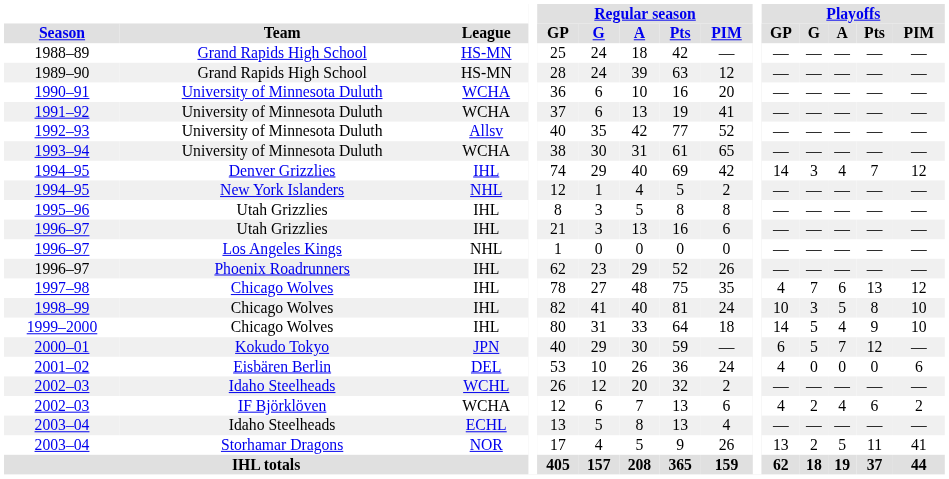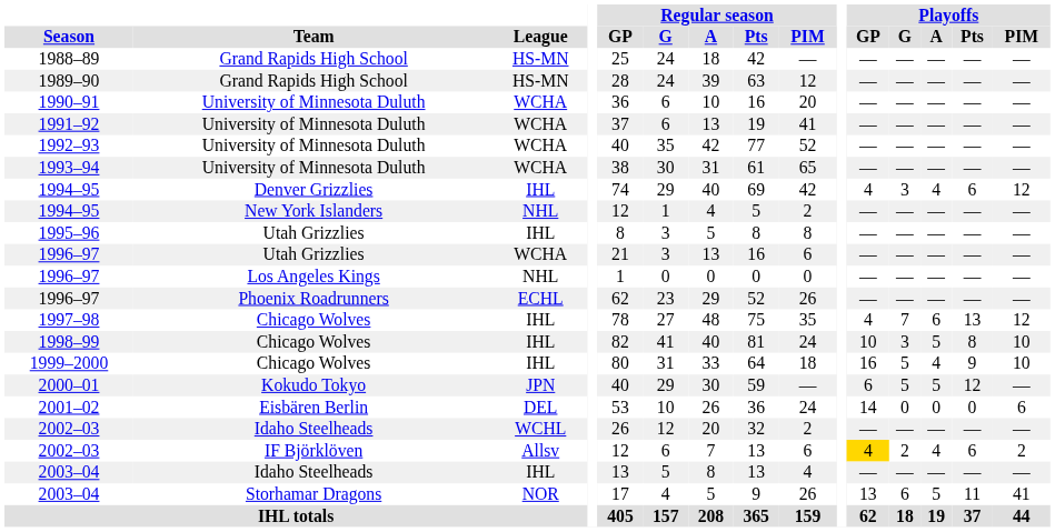 <table border="0" cellpadding="1" cellspacing="0" style="text-align:center; width:60em">
 <tr bgcolor="#e0e0e0">
 <th colspan="3" bgcolor="#ffffff"> </th>
 <th rowspan="99" bgcolor="#ffffff"> </th>
 <th colspan="5"><a href='#'>Regular season</a></th>
 <th rowspan="99" bgcolor="#ffffff"> </th>
 <th colspan="5"><a href='#'>Playoffs</a></th>
 </tr>
 <tr bgcolor="#e0e0e0">
 <th><a href='#'>Season</a></th>
 <th>Team</th>
 <th>League</th>
 <th>GP</th>
 <th><a href='#'>G</a></th>
 <th><a href='#'>A</a></th>
 <th><a href='#'>Pts</a></th>
 <th><a href='#'>PIM</a></th>
 <th>GP</th>
 <th>G</th>
 <th>A</th>
 <th>Pts</th>
 <th>PIM</th>
 </tr>
 <tr>
 <td>1988–89</td>
 <td><a href='#'>Grand Rapids High School</a></td>
 <td><a href='#'>HS-MN</a></td>
 <td>25</td>
 <td>24</td>
 <td>18</td>
 <td>42</td>
 <td>—</td>
 <td>—</td>
 <td>—</td>
 <td>—</td>
 <td>—</td>
 <td>—</td>
 </tr>
 <tr bgcolor="#f0f0f0">
 <td>1989–90</td>
 <td>Grand Rapids High School</td>
 <td>HS-MN</td>
 <td>28</td>
 <td>24</td>
 <td>39</td>
 <td>63</td>
 <td>12</td>
 <td>—</td>
 <td>—</td>
 <td>—</td>
 <td>—</td>
 <td>—</td>
 </tr>
 <tr>
 <td><a href='#'>1990–91</a></td>
 <td><a href='#'>University of Minnesota Duluth</a></td>
 <td><a href='#'>WCHA</a></td>
 <td>36</td>
 <td>6</td>
 <td>10</td>
 <td>16</td>
 <td>20</td>
 <td>—</td>
 <td>—</td>
 <td>—</td>
 <td>—</td>
 <td>—</td>
 </tr>
 <tr bgcolor="#f0f0f0">
 <td><a href='#'>1991–92</a></td>
 <td>University of Minnesota Duluth</td>
 <td>WCHA</td>
 <td>37</td>
 <td>6</td>
 <td>13</td>
 <td>19</td>
 <td>41</td>
 <td>—</td>
 <td>—</td>
 <td>—</td>
 <td>—</td>
 <td>—</td>
 </tr>
 <tr>
 <td><a href='#'>1992–93</a></td>
 <td>University of Minnesota Duluth</td>
-<td><a href='#'>Allsv</a></td>
+<td>WCHA</td>
 <td>40</td>
 <td>35</td>
 <td>42</td>
 <td>77</td>
 <td>52</td>
 <td>—</td>
 <td>—</td>
 <td>—</td>
 <td>—</td>
 <td>—</td>
 </tr>
 <tr bgcolor="#f0f0f0">
 <td><a href='#'>1993–94</a></td>
 <td>University of Minnesota Duluth</td>
 <td>WCHA</td>
 <td>38</td>
 <td>30</td>
 <td>31</td>
 <td>61</td>
 <td>65</td>
 <td>—</td>
 <td>—</td>
 <td>—</td>
 <td>—</td>
 <td>—</td>
 </tr>
 <tr>
 <td><a href='#'>1994–95</a></td>
 <td><a href='#'>Denver Grizzlies</a></td>
 <td><a href='#'>IHL</a></td>
 <td>74</td>
 <td>29</td>
 <td>40</td>
 <td>69</td>
 <td>42</td>
-<td>14</td>
+<td>4</td>
 <td>3</td>
 <td>4</td>
-<td>7</td>
+<td>6</td>
 <td>12</td>
 </tr>
 <tr bgcolor="#f0f0f0">
 <td><a href='#'>1994–95</a></td>
 <td><a href='#'>New York Islanders</a></td>
 <td><a href='#'>NHL</a></td>
 <td>12</td>
 <td>1</td>
 <td>4</td>
 <td>5</td>
 <td>2</td>
 <td>—</td>
 <td>—</td>
 <td>—</td>
 <td>—</td>
 <td>—</td>
 </tr>
 <tr>
 <td><a href='#'>1995–96</a></td>
 <td>Utah Grizzlies</td>
 <td>IHL</td>
 <td>8</td>
 <td>3</td>
 <td>5</td>
 <td>8</td>
 <td>8</td>
 <td>—</td>
 <td>—</td>
 <td>—</td>
 <td>—</td>
 <td>—</td>
 </tr>
 <tr bgcolor="#f0f0f0">
 <td><a href='#'>1996–97</a></td>
 <td>Utah Grizzlies</td>
-<td>IHL</td>
+<td>WCHA</td>
 <td>21</td>
 <td>3</td>
 <td>13</td>
 <td>16</td>
 <td>6</td>
 <td>—</td>
 <td>—</td>
 <td>—</td>
 <td>—</td>
 <td>—</td>
 </tr>
 <tr>
 <td><a href='#'>1996–97</a></td>
 <td><a href='#'>Los Angeles Kings</a></td>
 <td>NHL</td>
 <td>1</td>
 <td>0</td>
 <td>0</td>
 <td>0</td>
 <td>0</td>
 <td>—</td>
 <td>—</td>
 <td>—</td>
 <td>—</td>
 <td>—</td>
 </tr>
 <tr bgcolor="#f0f0f0">
 <td>1996–97</td>
 <td><a href='#'>Phoenix Roadrunners</a></td>
-<td>IHL</td>
+<td><a href='#'>ECHL</a></td>
 <td>62</td>
 <td>23</td>
 <td>29</td>
 <td>52</td>
 <td>26</td>
 <td>—</td>
 <td>—</td>
 <td>—</td>
 <td>—</td>
 <td>—</td>
 </tr>
 <tr>
 <td><a href='#'>1997–98</a></td>
 <td><a href='#'>Chicago Wolves</a></td>
 <td>IHL</td>
 <td>78</td>
 <td>27</td>
 <td>48</td>
 <td>75</td>
 <td>35</td>
 <td>4</td>
 <td>7</td>
 <td>6</td>
 <td>13</td>
 <td>12</td>
 </tr>
 <tr bgcolor="#f0f0f0">
 <td><a href='#'>1998–99</a></td>
 <td>Chicago Wolves</td>
 <td>IHL</td>
 <td>82</td>
 <td>41</td>
 <td>40</td>
 <td>81</td>
 <td>24</td>
 <td>10</td>
 <td>3</td>
 <td>5</td>
 <td>8</td>
 <td>10</td>
 </tr>
 <tr>
 <td><a href='#'>1999–2000</a></td>
 <td>Chicago Wolves</td>
 <td>IHL</td>
 <td>80</td>
 <td>31</td>
 <td>33</td>
 <td>64</td>
 <td>18</td>
-<td>14</td>
+<td>16</td>
 <td>5</td>
 <td>4</td>
 <td>9</td>
 <td>10</td>
 </tr>
 <tr bgcolor="#f0f0f0">
 <td><a href='#'>2000–01</a></td>
 <td><a href='#'>Kokudo Tokyo</a></td>
 <td><a href='#'>JPN</a></td>
 <td>40</td>
 <td>29</td>
 <td>30</td>
 <td>59</td>
 <td>—</td>
 <td>6</td>
 <td>5</td>
-<td>7</td>
+<td>5</td>
 <td>12</td>
 <td>—</td>
 </tr>
 <tr>
 <td><a href='#'>2001–02</a></td>
 <td><a href='#'>Eisbären Berlin</a></td>
 <td><a href='#'>DEL</a></td>
 <td>53</td>
 <td>10</td>
 <td>26</td>
 <td>36</td>
 <td>24</td>
-<td>4</td>
+<td>14</td>
 <td>0</td>
 <td>0</td>
 <td>0</td>
 <td>6</td>
 </tr>
 <tr bgcolor="#f0f0f0">
 <td><a href='#'>2002–03</a></td>
 <td><a href='#'>Idaho Steelheads</a></td>
 <td><a href='#'>WCHL</a></td>
 <td>26</td>
 <td>12</td>
 <td>20</td>
 <td>32</td>
 <td>2</td>
 <td>—</td>
 <td>—</td>
 <td>—</td>
 <td>—</td>
 <td>—</td>
 </tr>
 <tr>
 <td><a href='#'>2002–03</a></td>
 <td><a href='#'>IF Björklöven</a></td>
-<td>WCHA</td>
+<td><a href='#'>Allsv</a></td>
 <td>12</td>
 <td>6</td>
 <td>7</td>
 <td>13</td>
 <td>6</td>
-<td>4</td>
+<td style="background: gold;">4</td>
 <td>2</td>
 <td>4</td>
 <td>6</td>
 <td>2</td>
 </tr>
 <tr bgcolor="#f0f0f0">
 <td><a href='#'>2003–04</a></td>
 <td>Idaho Steelheads</td>
-<td><a href='#'>ECHL</a></td>
+<td>IHL</td>
 <td>13</td>
 <td>5</td>
 <td>8</td>
 <td>13</td>
 <td>4</td>
 <td>—</td>
 <td>—</td>
 <td>—</td>
 <td>—</td>
 <td>—</td>
 </tr>
 <tr>
 <td><a href='#'>2003–04</a></td>
 <td><a href='#'>Storhamar Dragons</a></td>
 <td><a href='#'>NOR</a></td>
 <td>17</td>
 <td>4</td>
 <td>5</td>
 <td>9</td>
 <td>26</td>
 <td>13</td>
-<td>2</td>
+<td>6</td>
 <td>5</td>
 <td>11</td>
 <td>41</td>
 </tr>
 <tr bgcolor="#e0e0e0">
 <th colspan="3">IHL totals</th>
 <th>405</th>
 <th>157</th>
 <th>208</th>
 <th>365</th>
 <th>159</th>
 <th>62</th>
 <th>18</th>
 <th>19</th>
 <th>37</th>
 <th>44</th>
 </tr>
 </table>
